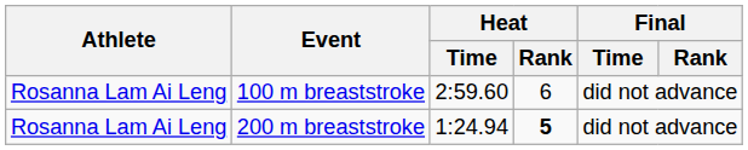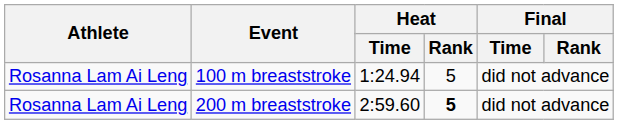 <table class=wikitable style="font-size:90%">
 <tr>
 <th rowspan=2>Athlete</th>
 <th rowspan=2>Event</th>
 <th colspan=2>Heat</th>
 <th colspan=2>Final</th>
 </tr>
 <tr>
 <th>Time</th>
 <th>Rank</th>
 <th>Time</th>
 <th>Rank</th>
 </tr>
 <tr align=center>
 <td align=left><a href='#'>Rosanna Lam Ai Leng</a></td>
 <td align=left><a href='#'>100 m breaststroke</a></td>
-<td>2:59.60</td>
-<td>6</td>
+<td>1:24.94</td>
+<td>5</td>
 <td colspan=2>did not advance</td>
 </tr>
 <tr align=center>
 <td align=left><a href='#'>Rosanna Lam Ai Leng</a></td>
 <td align=left><a href='#'>200 m breaststroke</a></td>
-<td>1:24.94</td>
+<td>2:59.60</td>
 <td><strong>5</strong></td>
 <td colspan=2>did not advance</td>
 </tr>
 </table>
